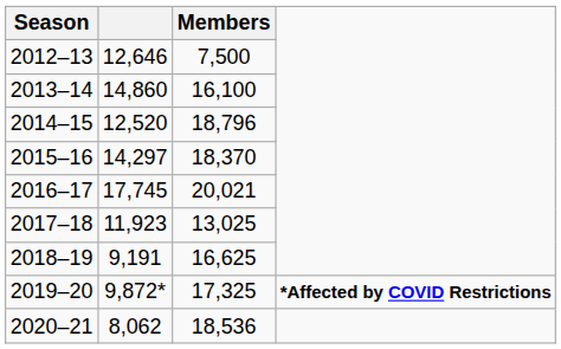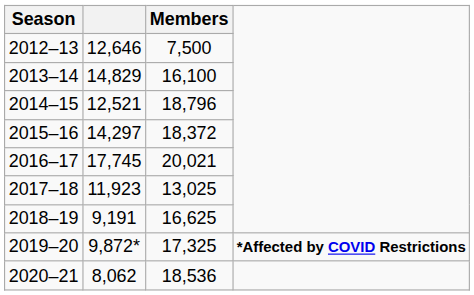 <table class="wikitable" style="float:left; margin-right:20px; text-align: center;">
 <tr>
 <th>Season</th>
 <th></th>
 <th>Members</th>
 </tr>
 <tr>
 <td>2012–13</td>
 <td>12,646</td>
 <td>7,500</td>
 </tr>
 <tr>
 <td>2013–14</td>
-<td>14,860</td>
+<td>14,829</td>
 <td>16,100</td>
 </tr>
 <tr>
 <td>2014–15</td>
-<td>12,520</td>
+<td>12,521</td>
 <td>18,796</td>
 </tr>
 <tr>
 <td>2015–16</td>
 <td>14,297</td>
-<td>18,370</td>
+<td>18,372</td>
 </tr>
 <tr>
 <td>2016–17</td>
 <td>17,745</td>
 <td>20,021</td>
 </tr>
 <tr>
 <td>2017–18</td>
 <td>11,923</td>
 <td>13,025</td>
 </tr>
 <tr>
 <td>2018–19</td>
 <td>9,191</td>
 <td>16,625</td>
 </tr>
 <tr>
 <td>2019–20</td>
 <td>9,872*</td>
 <td>17,325</td>
 <td><strong><small>*Affected by <a href='#'>COVID</a> Restrictions</small></strong></td>
 </tr>
 <tr>
 <td>2020–21</td>
 <td>8,062</td>
 <td>18,536</td>
 </tr>
 </table>
